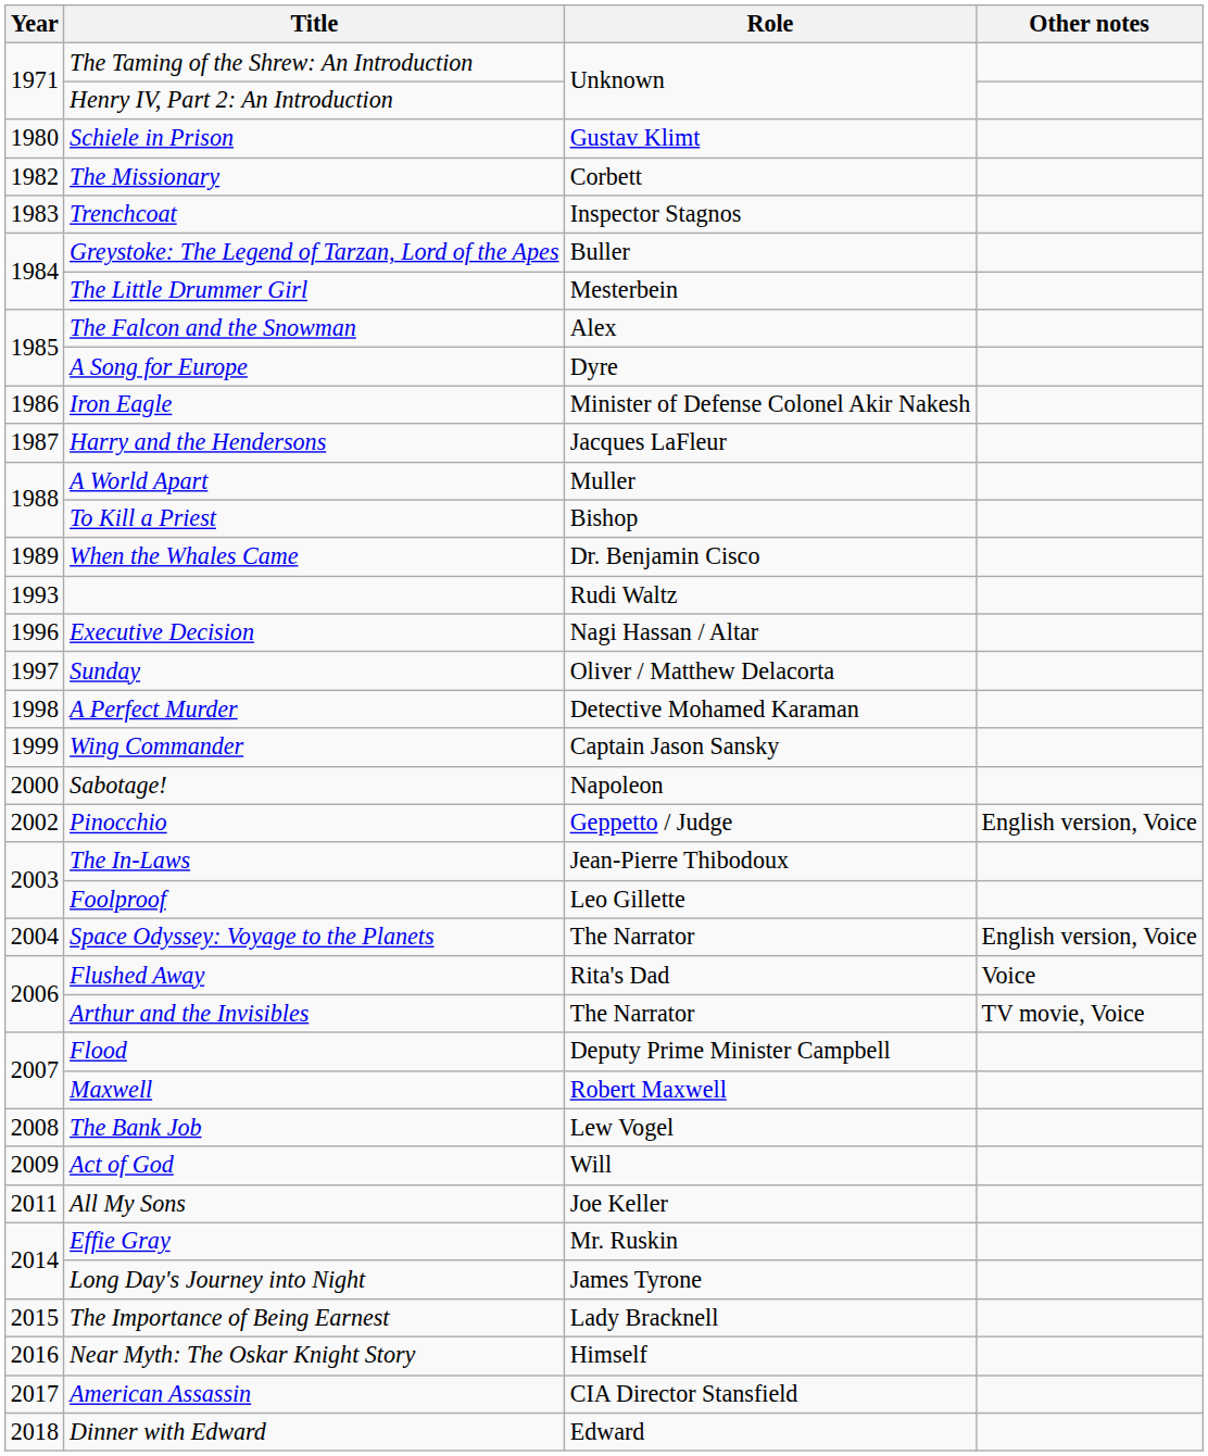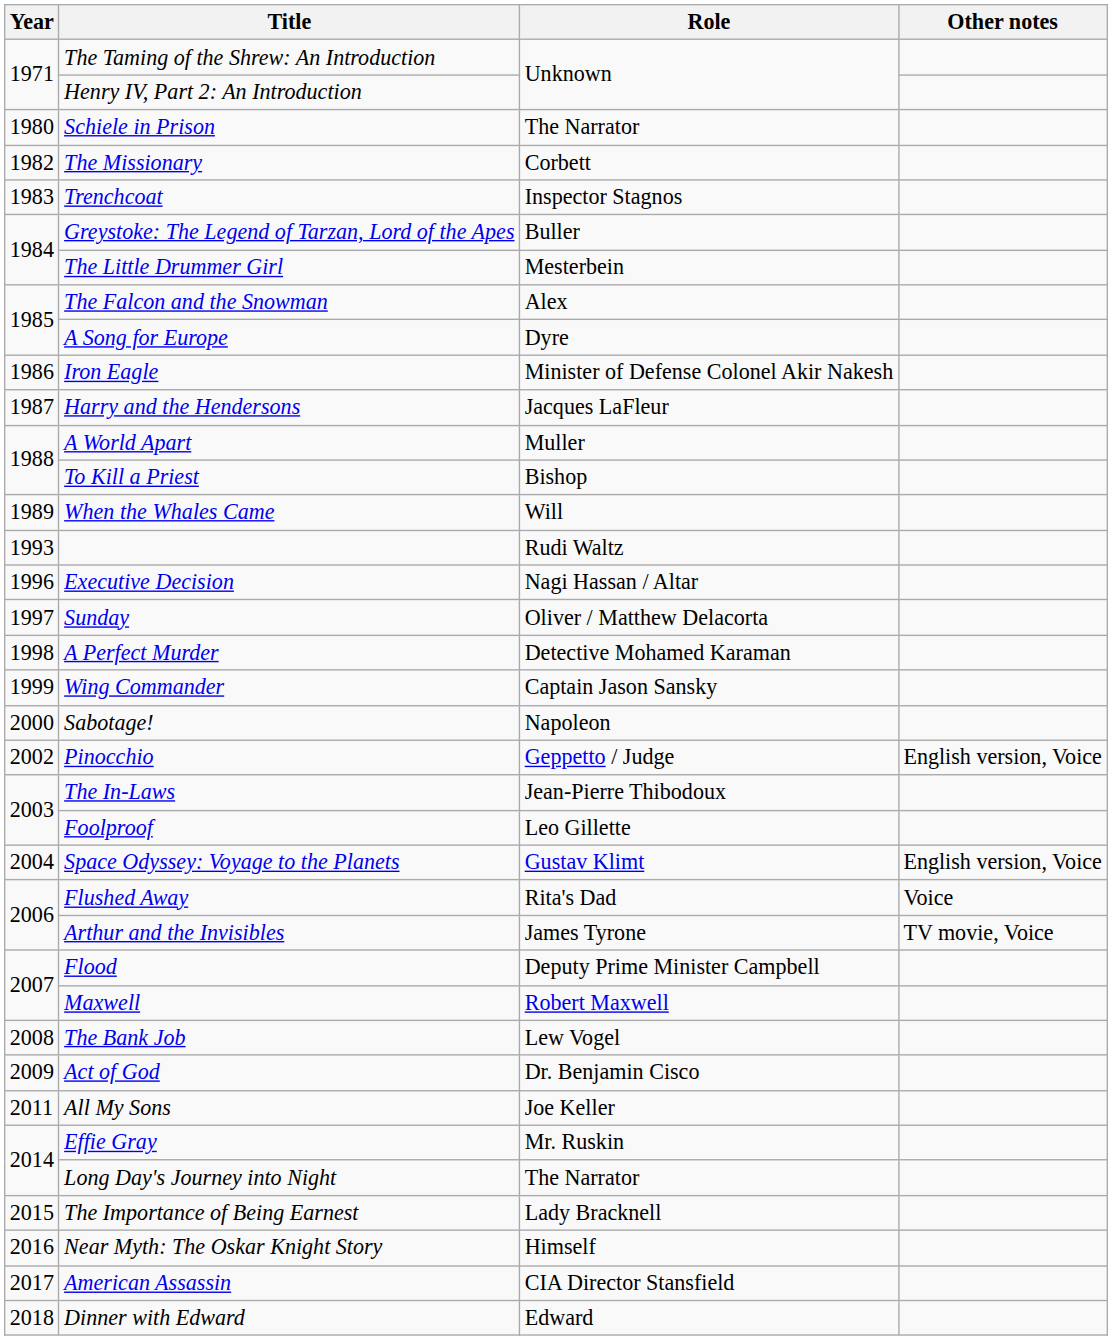 <table class="wikitable">
 <tr>
 <th>Year</th>
 <th>Title</th>
 <th>Role</th>
 <th>Other notes</th>
 </tr>
 <tr>
 <td rowspan="2">1971</td>
 <td><em>The Taming of the Shrew: An Introduction</em></td>
 <td rowspan="2">Unknown</td>
 <td></td>
 </tr>
 <tr>
 <td><em>Henry IV, Part 2: An Introduction</em></td>
 <td></td>
 </tr>
 <tr>
 <td>1980</td>
 <td><em><a href='#'>Schiele in Prison</a></em></td>
-<td><a href='#'>Gustav Klimt</a></td>
+<td>The Narrator</td>
 <td></td>
 </tr>
 <tr>
 <td>1982</td>
 <td><em><a href='#'>The Missionary</a></em></td>
 <td>Corbett</td>
 <td></td>
 </tr>
 <tr>
 <td>1983</td>
 <td><em><a href='#'>Trenchcoat</a></em></td>
 <td>Inspector Stagnos</td>
 <td></td>
 </tr>
 <tr>
 <td rowspan="2">1984</td>
 <td><em><a href='#'>Greystoke: The Legend of Tarzan, Lord of the Apes</a></em></td>
 <td>Buller</td>
 <td></td>
 </tr>
 <tr>
 <td><em><a href='#'>The Little Drummer Girl</a></em></td>
 <td>Mesterbein</td>
 <td></td>
 </tr>
 <tr>
 <td rowspan="2">1985</td>
 <td><em><a href='#'>The Falcon and the Snowman</a></em></td>
 <td>Alex</td>
 <td></td>
 </tr>
 <tr>
 <td><em><a href='#'>A Song for Europe</a></em></td>
 <td>Dyre</td>
 <td></td>
 </tr>
 <tr>
 <td>1986</td>
 <td><em><a href='#'>Iron Eagle</a></em></td>
 <td>Minister of Defense Colonel Akir Nakesh</td>
 <td></td>
 </tr>
 <tr>
 <td>1987</td>
 <td><em><a href='#'>Harry and the Hendersons</a></em></td>
 <td>Jacques LaFleur</td>
 <td></td>
 </tr>
 <tr>
 <td rowspan="2">1988</td>
 <td><em><a href='#'>A World Apart</a></em></td>
 <td>Muller</td>
 <td></td>
 </tr>
 <tr>
 <td><em><a href='#'>To Kill a Priest</a></em></td>
 <td>Bishop</td>
 <td></td>
 </tr>
 <tr>
 <td>1989</td>
 <td><em><a href='#'>When the Whales Came</a></em></td>
-<td>Dr. Benjamin Cisco</td>
+<td>Will</td>
 <td></td>
 </tr>
 <tr>
 <td>1993</td>
 <td><em></em></td>
 <td>Rudi Waltz</td>
 <td></td>
 </tr>
 <tr>
 <td>1996</td>
 <td><em><a href='#'>Executive Decision</a></em></td>
 <td>Nagi Hassan / Altar</td>
 <td></td>
 </tr>
 <tr>
 <td>1997</td>
 <td><em><a href='#'>Sunday</a></em></td>
 <td>Oliver / Matthew Delacorta</td>
 <td></td>
 </tr>
 <tr>
 <td>1998</td>
 <td><em><a href='#'>A Perfect Murder</a></em></td>
 <td>Detective Mohamed Karaman</td>
 <td></td>
 </tr>
 <tr>
 <td>1999</td>
 <td><em><a href='#'>Wing Commander</a></em></td>
 <td>Captain Jason Sansky</td>
 <td></td>
 </tr>
 <tr>
 <td>2000</td>
 <td><em>Sabotage!</em></td>
 <td>Napoleon</td>
 <td></td>
 </tr>
 <tr>
 <td>2002</td>
 <td><em><a href='#'>Pinocchio</a></em></td>
 <td><a href='#'>Geppetto</a> / Judge</td>
 <td>English version, Voice</td>
 </tr>
 <tr>
 <td rowspan="2">2003</td>
 <td><em><a href='#'>The In-Laws</a></em></td>
 <td>Jean-Pierre Thibodoux</td>
 <td></td>
 </tr>
 <tr>
 <td><em><a href='#'>Foolproof</a></em></td>
 <td>Leo Gillette</td>
 <td></td>
 </tr>
 <tr>
 <td>2004</td>
 <td><em><a href='#'>Space Odyssey: Voyage to the Planets</a></em></td>
-<td>The Narrator</td>
+<td><a href='#'>Gustav Klimt</a></td>
 <td>English version, Voice</td>
 </tr>
 <tr>
 <td rowspan="2">2006</td>
 <td><em><a href='#'>Flushed Away</a></em></td>
 <td>Rita's Dad</td>
 <td>Voice</td>
 </tr>
 <tr>
 <td><em><a href='#'>Arthur and the Invisibles</a></em></td>
-<td>The Narrator</td>
+<td>James Tyrone</td>
 <td>TV movie, Voice</td>
 </tr>
 <tr>
 <td rowspan="2">2007</td>
 <td><em><a href='#'>Flood</a></em></td>
 <td>Deputy Prime Minister Campbell</td>
 <td></td>
 </tr>
 <tr>
 <td><em><a href='#'>Maxwell</a></em></td>
 <td><a href='#'>Robert Maxwell</a></td>
 <td></td>
 </tr>
 <tr>
 <td>2008</td>
 <td><em><a href='#'>The Bank Job</a></em></td>
 <td>Lew Vogel</td>
 <td></td>
 </tr>
 <tr>
 <td>2009</td>
 <td><em><a href='#'>Act of God</a></em></td>
-<td>Will</td>
+<td>Dr. Benjamin Cisco</td>
 <td></td>
 </tr>
 <tr>
 <td>2011</td>
 <td><em>All My Sons</em></td>
 <td>Joe Keller</td>
 <td></td>
 </tr>
 <tr>
 <td rowspan="2">2014</td>
 <td><em><a href='#'>Effie Gray</a></em></td>
 <td>Mr. Ruskin</td>
 <td></td>
 </tr>
 <tr>
 <td><em>Long Day's Journey into Night</em></td>
-<td>James Tyrone</td>
+<td>The Narrator</td>
 <td></td>
 </tr>
 <tr>
 <td>2015</td>
 <td><em>The Importance of Being Earnest</em></td>
 <td>Lady Bracknell</td>
 <td></td>
 </tr>
 <tr>
 <td>2016</td>
 <td><em>Near Myth: The Oskar Knight Story</em></td>
 <td>Himself</td>
 <td></td>
 </tr>
 <tr>
 <td>2017</td>
 <td><em><a href='#'>American Assassin</a></em></td>
 <td>CIA Director Stansfield</td>
 <td></td>
 </tr>
 <tr>
 <td>2018</td>
 <td><em>Dinner with Edward</em></td>
 <td>Edward</td>
 <td></td>
 </tr>
 </table>
